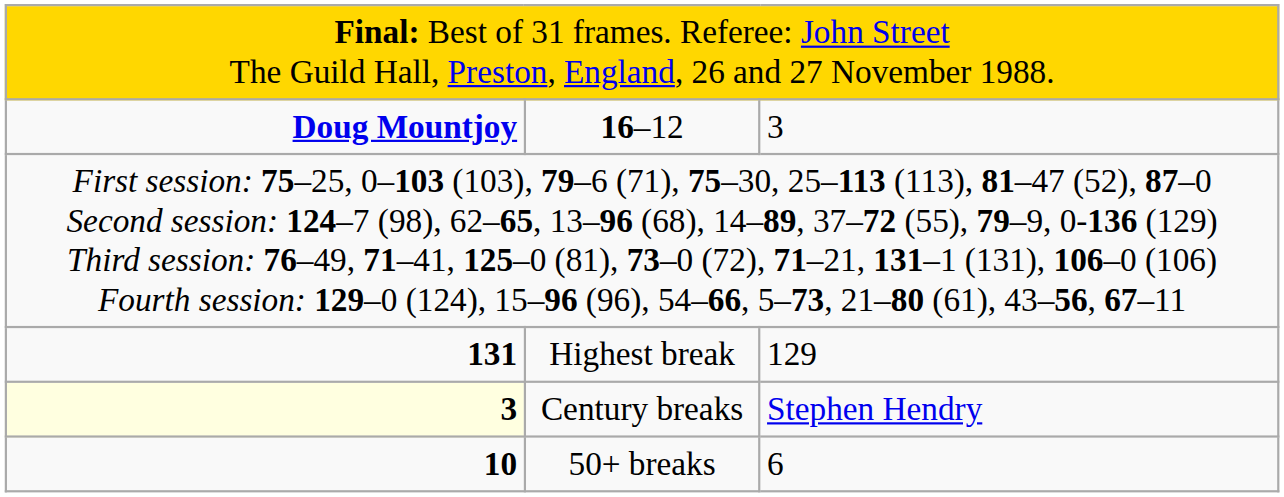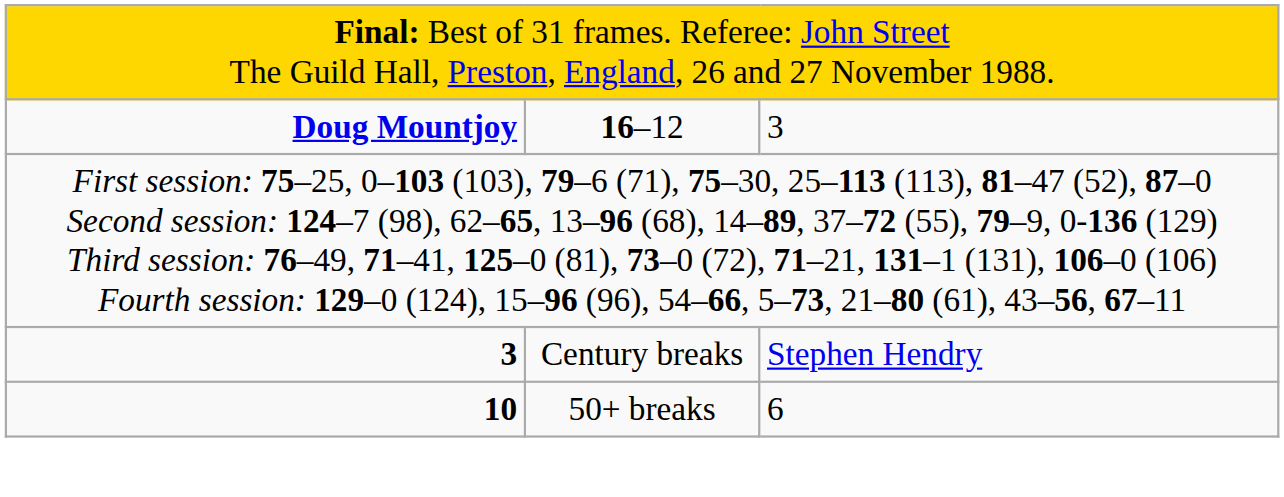 <table class="wikitable" style="font-size: 95%; margin: 1em auto 1em auto;">
 <tr>
 <td colspan="3" align="center" bgcolor="#ffd700"><strong>Final:</strong> Best of 31 frames. Referee: <a href='#'>John Street</a><br>The Guild Hall, <a href='#'>Preston</a>, <a href='#'>England</a>, 26 and 27 November 1988.</td>
 </tr>
 <tr>
 <td width="230" align="right"><strong><a href='#'>Doug Mountjoy</a></strong><br></td>
 <td width="100" align="center"><strong>16</strong>–12</td>
 <td>3</td>
 </tr>
 <tr>
 <td colspan="3" align="center" style="font-size: 100%"><em>First session:</em> <strong>75</strong>–25, 0–<strong>103</strong> (103), <strong>79</strong>–6 (71), <strong>75</strong>–30, 25–<strong>113</strong> (113), <strong>81</strong>–47 (52), <strong>87</strong>–0<br><em>Second session:</em> <strong>124</strong>–7 (98), 62–<strong>65</strong>, 13–<strong>96</strong> (68), 14–<strong>89</strong>, 37–<strong>72</strong> (55), <strong>79</strong>–9, 0-<strong>136</strong> (129)<br><em>Third session:</em> <strong>76</strong>–49, <strong>71</strong>–41, <strong>125</strong>–0 (81), <strong>73</strong>–0 (72), <strong>71</strong>–21, <strong>131</strong>–1 (131), <strong>106</strong>–0 (106)<br><em>Fourth session:</em> <strong>129</strong>–0 (124), 15–<strong>96</strong> (96), 54–<strong>66</strong>, 5–<strong>73</strong>, 21–<strong>80</strong> (61), 43–<strong>56</strong>, <strong>67</strong>–11</td>
 </tr>
 <tr>
-<td align="right"><strong>131</strong></td>
-<td align="center">Highest break</td>
-<td>129</td>
-</tr>
-<tr>
-<td align="right" style="background: lightyellow;"><strong>3</strong></td>
+<td align="right"><strong>3</strong></td>
 <td align="center">Century breaks</td>
 <td width="230"><a href='#'>Stephen Hendry</a><br></td>
 </tr>
 <tr>
 <td align="right"><strong>10</strong></td>
 <td align="center">50+ breaks</td>
 <td>6</td>
 </tr>
 </table>
